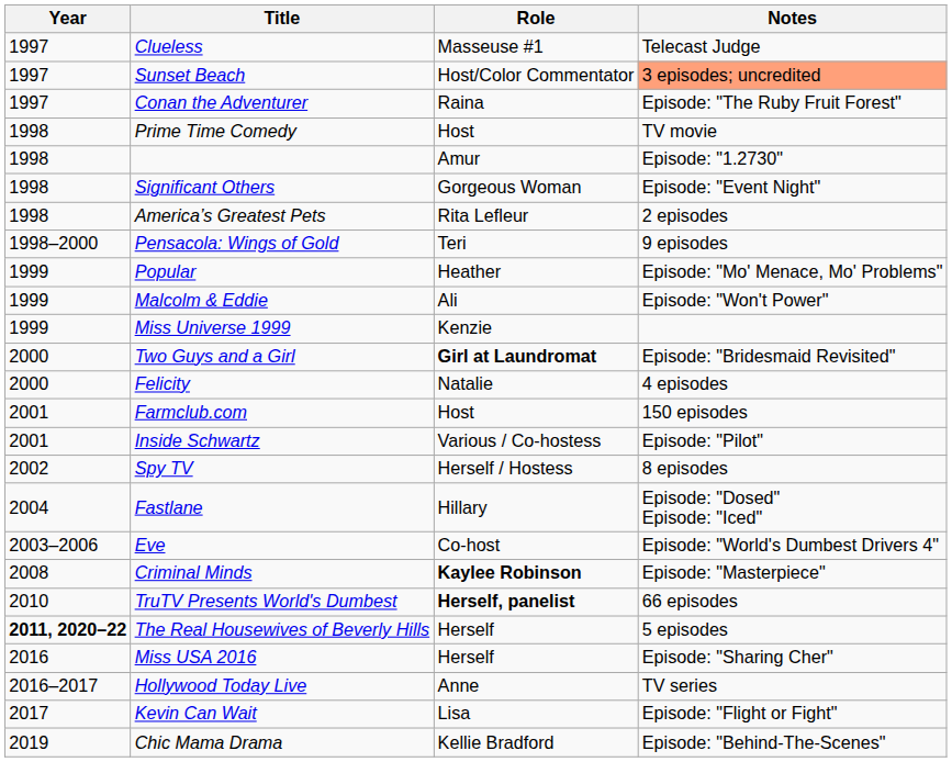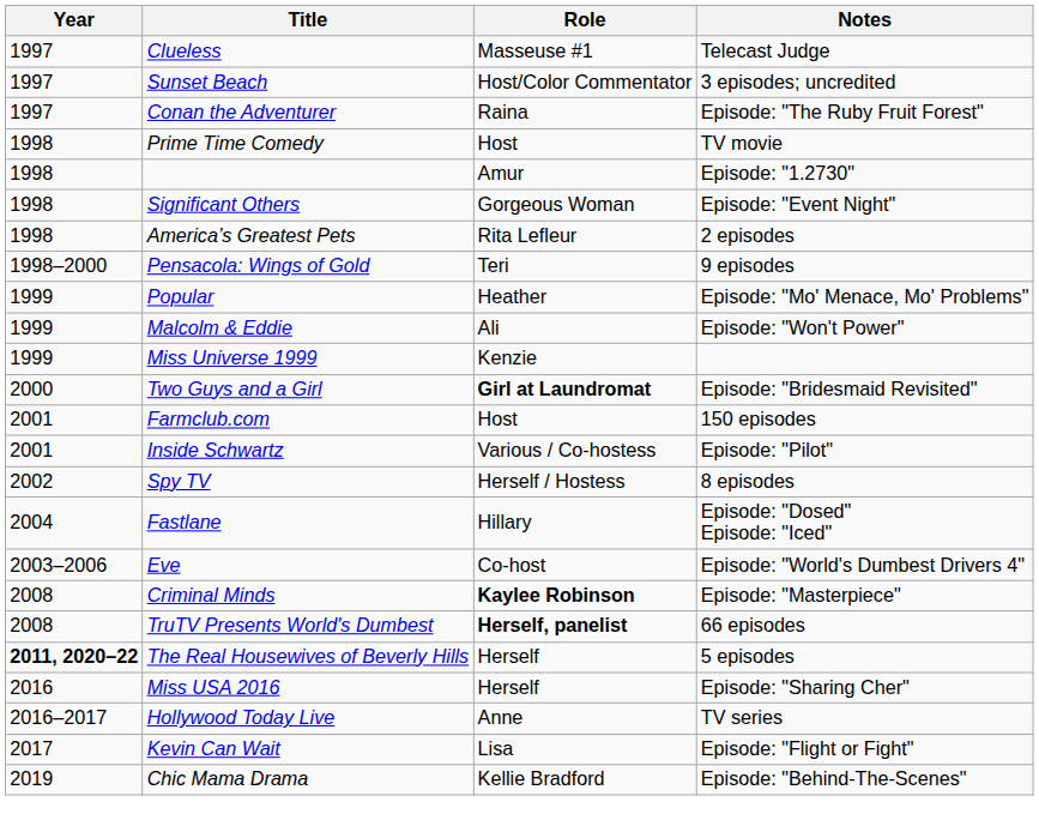 <table class="wikitable sortable">
 <tr>
 <th>Year</th>
 <th>Title</th>
 <th>Role</th>
 <th class="unsortable">Notes</th>
 </tr>
 <tr>
 <td>1997</td>
 <td><em><a href='#'>Clueless</a></em></td>
 <td>Masseuse #1</td>
 <td>Telecast Judge</td>
 </tr>
 <tr>
 <td>1997</td>
 <td><em><a href='#'>Sunset Beach</a></em></td>
 <td>Host/Color Commentator</td>
-<td style="background: lightsalmon;">3 episodes; uncredited</td>
+<td>3 episodes; uncredited</td>
 </tr>
 <tr>
 <td>1997</td>
 <td><em><a href='#'>Conan the Adventurer</a></em></td>
 <td>Raina</td>
 <td>Episode: "The Ruby Fruit Forest"</td>
 </tr>
 <tr>
 <td>1998</td>
 <td><em>Prime Time Comedy</em></td>
 <td>Host</td>
 <td>TV movie</td>
 </tr>
 <tr>
 <td>1998</td>
 <td><em></em></td>
 <td>Amur</td>
 <td>Episode: "1.2730"</td>
 </tr>
 <tr>
 <td>1998</td>
 <td><em><a href='#'>Significant Others</a></em></td>
 <td>Gorgeous Woman</td>
 <td>Episode: "Event Night"</td>
 </tr>
 <tr>
 <td>1998</td>
 <td><em>America’s Greatest Pets</em></td>
 <td>Rita Lefleur</td>
 <td>2 episodes</td>
 </tr>
 <tr>
 <td>1998–2000</td>
 <td><em><a href='#'>Pensacola: Wings of Gold</a></em></td>
 <td>Teri</td>
 <td>9 episodes</td>
 </tr>
 <tr>
 <td>1999</td>
 <td><em><a href='#'>Popular</a></em></td>
 <td>Heather</td>
 <td>Episode: "Mo' Menace, Mo' Problems"</td>
 </tr>
 <tr>
 <td>1999</td>
 <td><em><a href='#'>Malcolm & Eddie</a></em></td>
 <td>Ali</td>
 <td>Episode: "Won't Power"</td>
 </tr>
 <tr>
 <td>1999</td>
 <td><em><a href='#'>Miss Universe 1999</a></em></td>
 <td>Kenzie</td>
 <td></td>
 </tr>
 <tr>
 <td>2000</td>
 <td><em><a href='#'>Two Guys and a Girl</a></em></td>
 <td><strong>Girl at Laundromat</strong></td>
 <td>Episode: "Bridesmaid Revisited"</td>
 </tr>
 <tr>
-<td>2000</td>
-<td><em><a href='#'>Felicity</a></em></td>
-<td>Natalie</td>
-<td>4 episodes</td>
-</tr>
-<tr>
 <td>2001</td>
 <td><em><a href='#'>Farmclub.com</a></em></td>
 <td>Host</td>
 <td>150 episodes</td>
 </tr>
 <tr>
 <td>2001</td>
 <td><em><a href='#'>Inside Schwartz</a></em></td>
 <td>Various / Co-hostess</td>
 <td>Episode: "Pilot"</td>
 </tr>
 <tr>
 <td>2002</td>
 <td><em><a href='#'>Spy TV</a></em></td>
 <td>Herself / Hostess</td>
 <td>8 episodes</td>
 </tr>
 <tr>
 <td>2004</td>
 <td><em><a href='#'>Fastlane</a></em></td>
 <td>Hillary</td>
 <td>Episode: "Dosed"<br>Episode: "Iced"</td>
 </tr>
 <tr>
 <td>2003–2006</td>
 <td><em><a href='#'>Eve</a></em></td>
 <td>Co-host</td>
 <td>Episode: "World's Dumbest Drivers 4"</td>
 </tr>
 <tr>
 <td>2008</td>
 <td><em><a href='#'>Criminal Minds</a></em></td>
 <td><strong>Kaylee Robinson</strong></td>
 <td>Episode: "Masterpiece"</td>
 </tr>
 <tr>
-<td>2010</td>
+<td>2008</td>
 <td><em><a href='#'>TruTV Presents World's Dumbest</a></em></td>
 <td><strong>Herself, panelist</strong></td>
 <td>66 episodes</td>
 </tr>
 <tr>
 <td><strong>2011, 2020–22</strong></td>
 <td><em><a href='#'>The Real Housewives of Beverly Hills</a></em></td>
 <td>Herself</td>
 <td>5 episodes</td>
 </tr>
 <tr>
 <td>2016</td>
 <td><em><a href='#'>Miss USA 2016</a></em></td>
 <td>Herself</td>
 <td>Episode: "Sharing Cher"</td>
 </tr>
 <tr>
 <td>2016–2017</td>
 <td><em><a href='#'>Hollywood Today Live</a></em></td>
 <td>Anne</td>
 <td>TV series</td>
 </tr>
 <tr>
 <td>2017</td>
 <td><em><a href='#'>Kevin Can Wait</a></em></td>
 <td>Lisa</td>
 <td>Episode: "Flight or Fight"</td>
 </tr>
 <tr>
 <td>2019</td>
 <td><em>Chic Mama Drama</em></td>
 <td>Kellie Bradford</td>
 <td>Episode: "Behind-The-Scenes"</td>
 </tr>
 </table>
